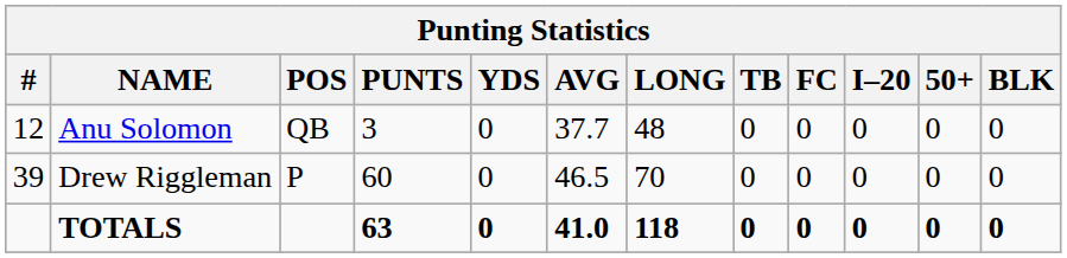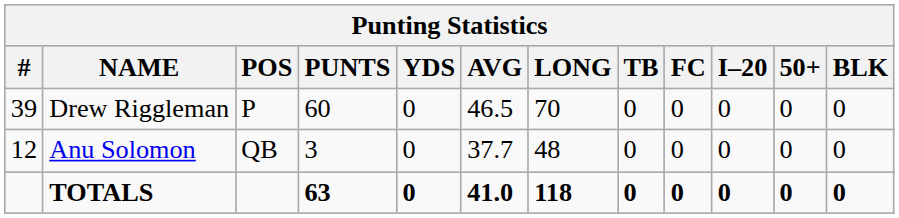 <table class="wikitable sortable collapsible collapsed">
 <tr>
 <th colspan="12">Punting Statistics</th>
 </tr>
 <tr>
 <th>#</th>
 <th>NAME</th>
 <th>POS</th>
 <th>PUNTS</th>
 <th>YDS</th>
 <th>AVG</th>
 <th>LONG</th>
 <th>TB</th>
 <th>FC</th>
 <th>I–20</th>
 <th>50+</th>
 <th>BLK</th>
 </tr>
 <tr>
+<td>39</td>
+<td>Drew Riggleman</td>
+<td>P</td>
+<td>60</td>
+<td>0</td>
+<td>46.5</td>
+<td>70</td>
+<td>0</td>
+<td>0</td>
+<td>0</td>
+<td>0</td>
+<td>0</td>
+</tr>
+<tr>
 <td>12</td>
 <td><a href='#'>Anu Solomon</a></td>
 <td>QB</td>
 <td>3</td>
 <td>0</td>
 <td>37.7</td>
 <td>48</td>
-<td>0</td>
-<td>0</td>
-<td>0</td>
-<td>0</td>
-<td>0</td>
-</tr>
-<tr>
-<td>39</td>
-<td>Drew Riggleman</td>
-<td>P</td>
-<td>60</td>
-<td>0</td>
-<td>46.5</td>
-<td>70</td>
 <td>0</td>
 <td>0</td>
 <td>0</td>
 <td>0</td>
 <td>0</td>
 </tr>
 <tr>
 <td></td>
 <td><strong>TOTALS</strong></td>
 <td></td>
 <td><strong>63</strong></td>
 <td><strong>0</strong></td>
 <td><strong>41.0</strong></td>
 <td><strong>118</strong></td>
 <td><strong>0</strong></td>
 <td><strong>0</strong></td>
 <td><strong>0</strong></td>
 <td><strong>0</strong></td>
 <td><strong>0</strong></td>
 </tr>
 </table>
